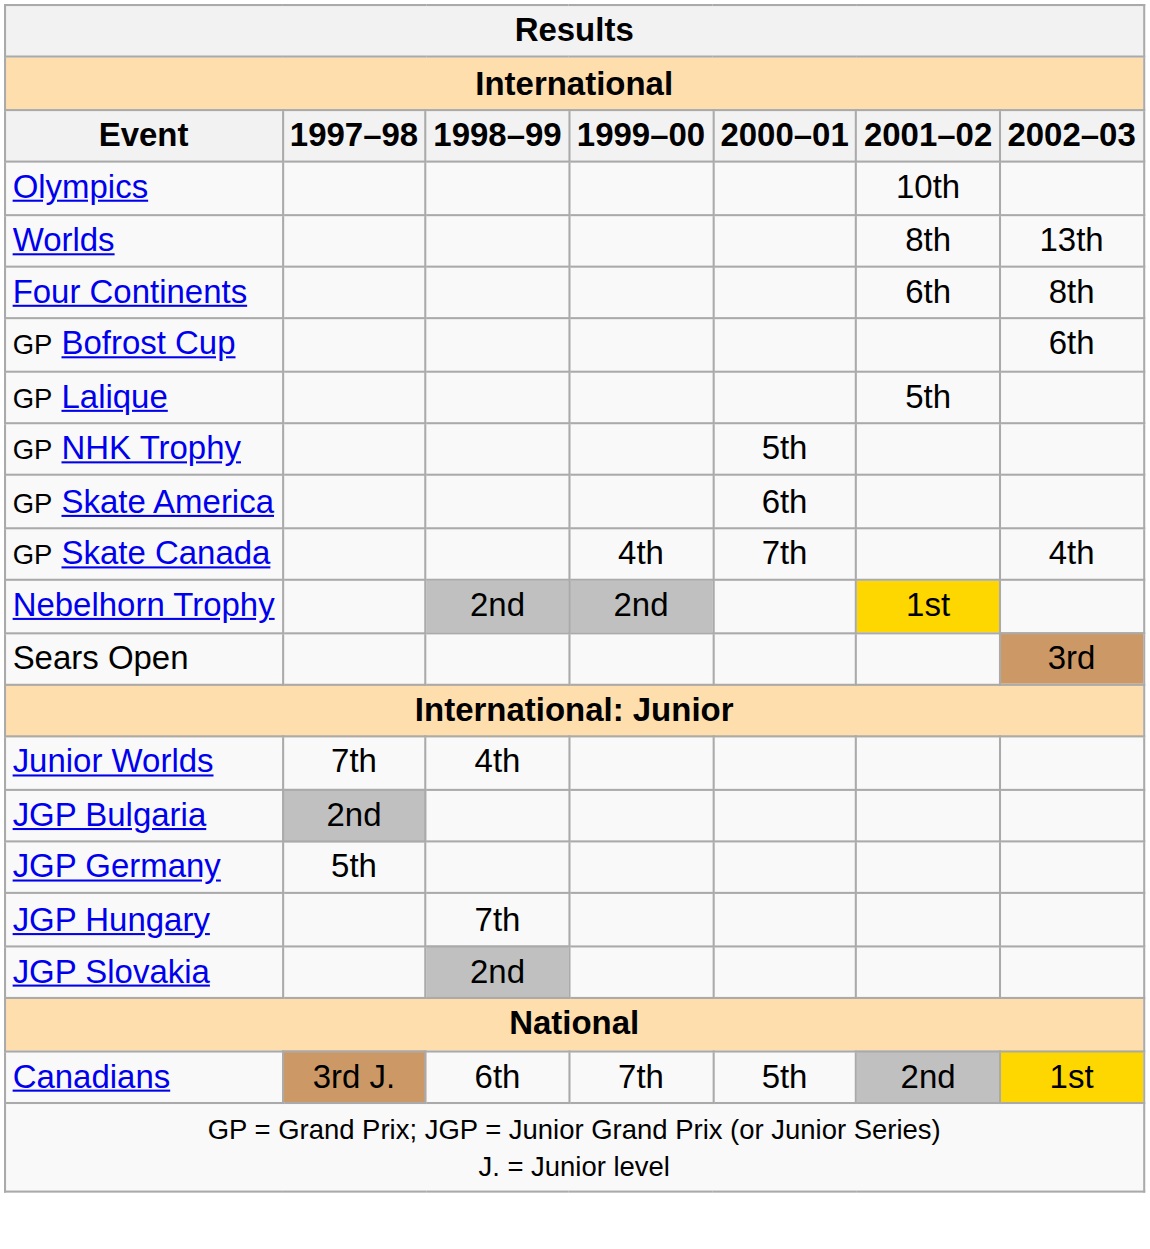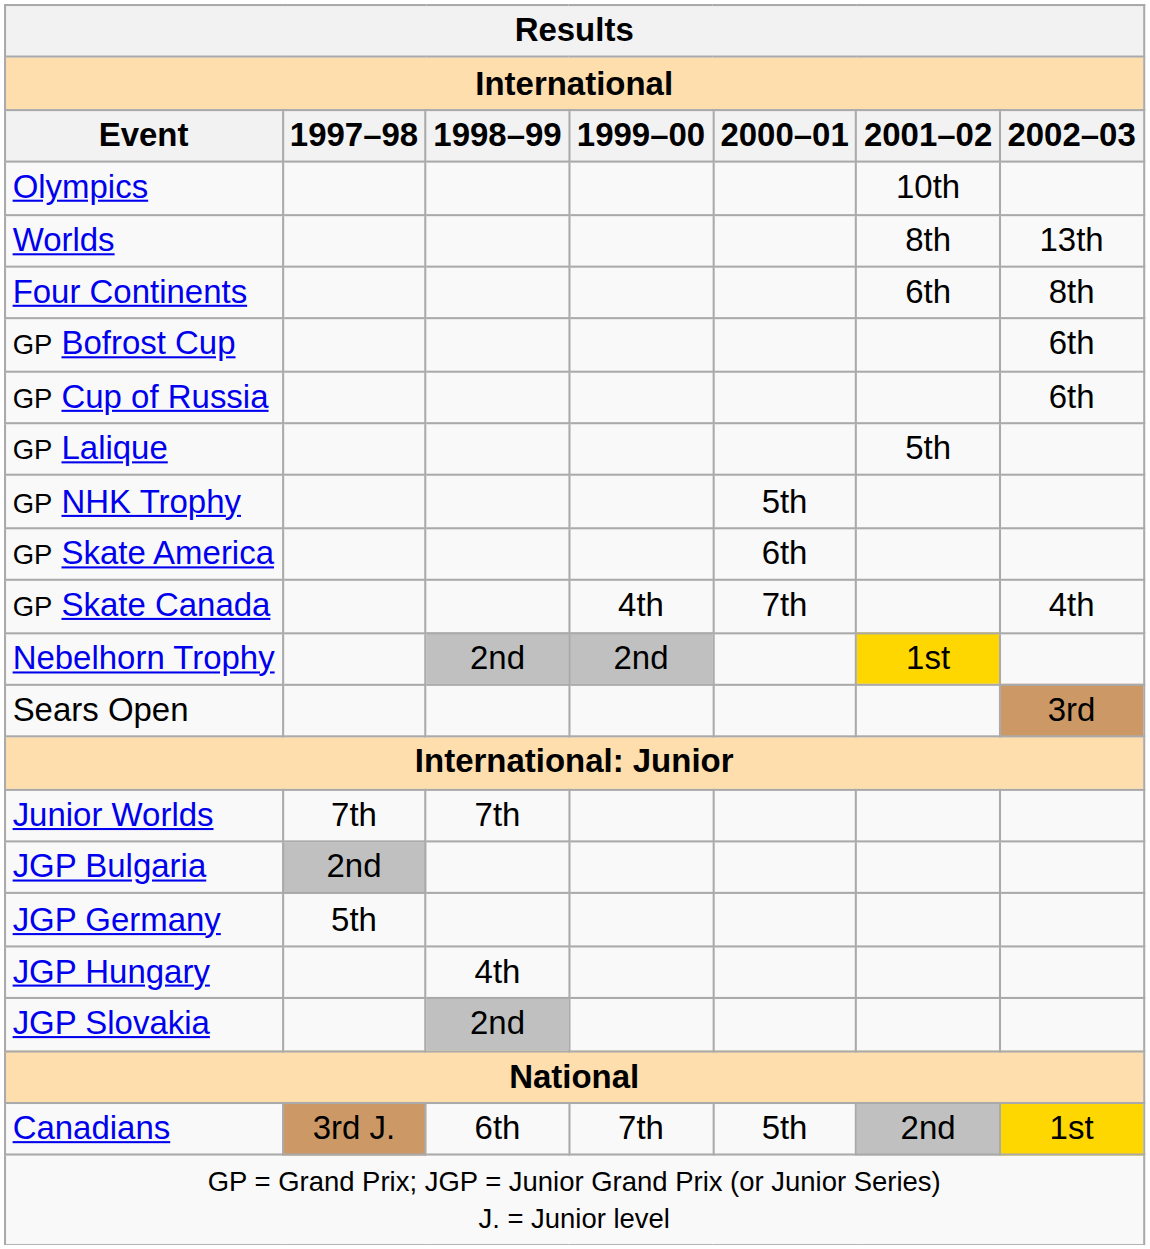 <table class="wikitable" style="text-align:center">
 <tr>
 <th colspan=7 align=center><strong>Results</strong></th>
 </tr>
 <tr>
 <th style="background-color: #ffdead; " colspan=7 align=center><strong>International</strong></th>
 </tr>
 <tr>
 <th>Event</th>
 <th>1997–98</th>
 <th>1998–99</th>
 <th>1999–00</th>
 <th>2000–01</th>
 <th>2001–02</th>
 <th>2002–03</th>
 </tr>
 <tr>
 <td align=left><a href='#'>Olympics</a></td>
 <td></td>
 <td></td>
 <td></td>
 <td></td>
 <td>10th</td>
 <td></td>
 </tr>
 <tr>
 <td align=left><a href='#'>Worlds</a></td>
 <td></td>
 <td></td>
 <td></td>
 <td></td>
 <td>8th</td>
 <td>13th</td>
 </tr>
 <tr>
 <td align=left><a href='#'>Four Continents</a></td>
 <td></td>
 <td></td>
 <td></td>
 <td></td>
 <td>6th</td>
 <td>8th</td>
 </tr>
 <tr>
 <td align=left><small>GP</small> <a href='#'>Bofrost Cup</a></td>
+<td></td>
+<td></td>
+<td></td>
+<td></td>
+<td></td>
+<td>6th</td>
+</tr>
+<tr>
+<td align=left><small>GP</small> <a href='#'>Cup of Russia</a></td>
 <td></td>
 <td></td>
 <td></td>
 <td></td>
 <td></td>
 <td>6th</td>
 </tr>
 <tr>
 <td align=left><small>GP</small> <a href='#'>Lalique</a></td>
 <td></td>
 <td></td>
 <td></td>
 <td></td>
 <td>5th</td>
 <td></td>
 </tr>
 <tr>
 <td align=left><small>GP</small> <a href='#'>NHK Trophy</a></td>
 <td></td>
 <td></td>
 <td></td>
 <td>5th</td>
 <td></td>
 <td></td>
 </tr>
 <tr>
 <td align=left><small>GP</small> <a href='#'>Skate America</a></td>
 <td></td>
 <td></td>
 <td></td>
 <td>6th</td>
 <td></td>
 <td></td>
 </tr>
 <tr>
 <td align=left><small>GP</small> <a href='#'>Skate Canada</a></td>
 <td></td>
 <td></td>
 <td>4th</td>
 <td>7th</td>
 <td></td>
 <td>4th</td>
 </tr>
 <tr>
 <td align=left><a href='#'>Nebelhorn Trophy</a></td>
 <td></td>
 <td bgcolor=silver>2nd</td>
 <td bgcolor=silver>2nd</td>
 <td></td>
 <td bgcolor=gold>1st</td>
 <td></td>
 </tr>
 <tr>
 <td align=left>Sears Open</td>
 <td></td>
 <td></td>
 <td></td>
 <td></td>
 <td></td>
 <td bgcolor=cc9966>3rd</td>
 </tr>
 <tr>
 <th style="background-color: #ffdead; " colspan=7 align=center><strong>International: Junior</strong></th>
 </tr>
 <tr>
 <td align=left><a href='#'>Junior Worlds</a></td>
 <td>7th</td>
-<td>4th</td>
+<td>7th</td>
 <td></td>
 <td></td>
 <td></td>
 <td></td>
 </tr>
 <tr>
 <td align=left><a href='#'>JGP Bulgaria</a></td>
 <td bgcolor=silver>2nd</td>
 <td></td>
 <td></td>
 <td></td>
 <td></td>
 <td></td>
 </tr>
 <tr>
 <td align=left><a href='#'>JGP Germany</a></td>
 <td>5th</td>
 <td></td>
 <td></td>
 <td></td>
 <td></td>
 <td></td>
 </tr>
 <tr>
 <td align=left><a href='#'>JGP Hungary</a></td>
 <td></td>
-<td>7th</td>
+<td>4th</td>
 <td></td>
 <td></td>
 <td></td>
 <td></td>
 </tr>
 <tr>
 <td align=left><a href='#'>JGP Slovakia</a></td>
 <td></td>
 <td bgcolor=silver>2nd</td>
 <td></td>
 <td></td>
 <td></td>
 <td></td>
 </tr>
 <tr>
 <th style="background-color: #ffdead; " colspan=7 align=center><strong>National</strong></th>
 </tr>
 <tr>
 <td align=left><a href='#'>Canadians</a></td>
 <td bgcolor=cc9966>3rd J.</td>
 <td>6th</td>
 <td>7th</td>
 <td>5th</td>
 <td bgcolor=silver>2nd</td>
 <td bgcolor=gold>1st</td>
 </tr>
 <tr>
 <td colspan=7 align=center><small> GP = Grand Prix; JGP = Junior Grand Prix (or Junior Series) <br> J. = Junior level </small></td>
 </tr>
 </table>
